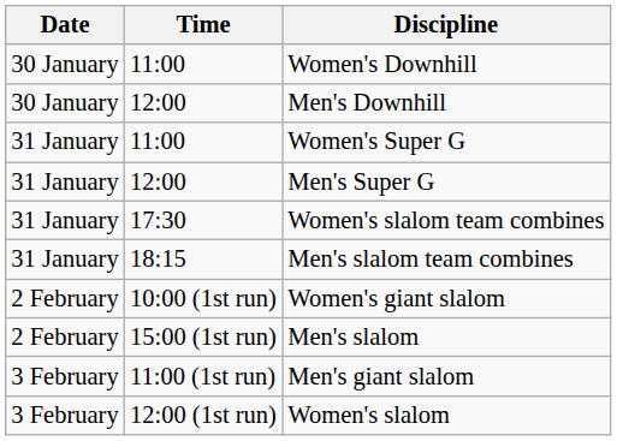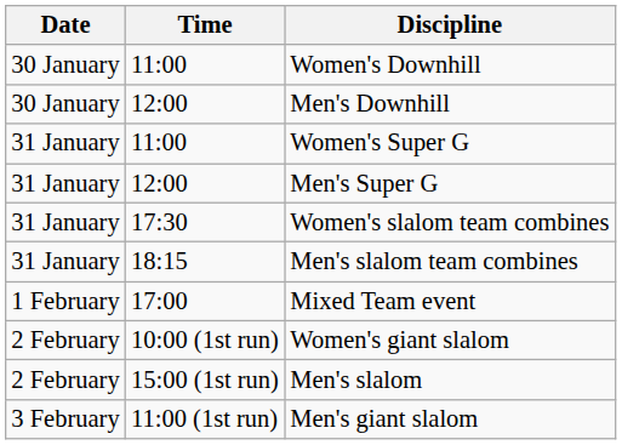 <table class="wikitable">
 <tr>
 <th>Date</th>
 <th>Time</th>
 <th>Discipline</th>
 </tr>
 <tr>
 <td>30 January</td>
 <td>11:00</td>
 <td>Women's Downhill</td>
 </tr>
 <tr>
 <td>30 January</td>
 <td>12:00</td>
 <td>Men's Downhill</td>
 </tr>
 <tr>
 <td>31 January</td>
 <td>11:00</td>
 <td>Women's Super G</td>
 </tr>
 <tr>
 <td>31 January</td>
 <td>12:00</td>
 <td>Men's Super G</td>
 </tr>
 <tr>
 <td>31 January</td>
 <td>17:30</td>
 <td>Women's slalom team combines</td>
 </tr>
 <tr>
 <td>31 January</td>
 <td>18:15</td>
 <td>Men's slalom team combines</td>
 </tr>
 <tr>
+<td>1 February</td>
+<td>17:00</td>
+<td>Mixed Team event</td>
+</tr>
+<tr>
 <td>2 February</td>
 <td>10:00 (1st run)</td>
 <td>Women's giant slalom</td>
 </tr>
 <tr>
 <td>2 February</td>
 <td>15:00 (1st run)</td>
 <td>Men's slalom</td>
 </tr>
 <tr>
 <td>3 February</td>
 <td>11:00 (1st run)</td>
 <td>Men's giant slalom</td>
 </tr>
-<tr>
-<td>3 February</td>
-<td>12:00 (1st run)</td>
-<td>Women's slalom</td>
-</tr>
 </table>
